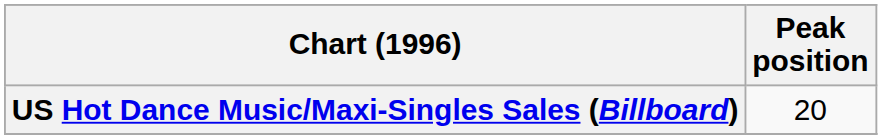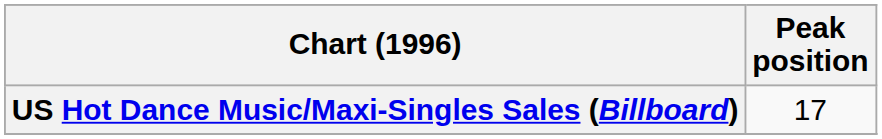 <table class="wikitable sortable plainrowheaders" style="text-align:center;">
 <tr>
 <th>Chart (1996)</th>
 <th>Peak<br>position</th>
 </tr>
 <tr>
 <th scope="row">US <a href='#'>Hot Dance Music/Maxi-Singles Sales</a> (<a href='#'><em>Billboard</em></a>)</th>
-<td>20</td>
+<td>17</td>
 </tr>
 <tr>
 </tr>
 <tr>
 </tr>
 </table>
